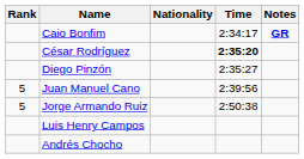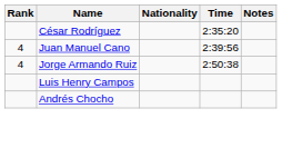 <table class="wikitable sortable" style="text-align:center">
 <tr>
 <th>Rank</th>
 <th>Name</th>
 <th>Nationality</th>
 <th>Time</th>
 <th>Notes</th>
 </tr>
 <tr>
 <td></td>
-<td align=left><a href='#'>Caio Bonfim</a></td>
-<td align=left></td>
-<td>2:34:17</td>
-<td><strong><a href='#'>GR</a></strong></td>
-</tr>
-<tr>
-<td></td>
 <td align=left><a href='#'>César Rodríguez</a></td>
 <td align=left></td>
-<td><strong>2:35:20</strong></td>
+<td>2:35:20</td>
 <td></td>
 </tr>
 <tr>
-<td></td>
-<td align=left><a href='#'>Diego Pinzón</a></td>
-<td align=left></td>
-<td>2:35:27</td>
-<td></td>
-</tr>
-<tr>
-<td>5</td>
+<td>4</td>
 <td align=left><a href='#'>Juan Manuel Cano</a></td>
 <td align=left></td>
 <td>2:39:56</td>
 <td></td>
 </tr>
 <tr>
-<td>5</td>
+<td>4</td>
 <td align=left><a href='#'>Jorge Armando Ruiz</a></td>
 <td align=left></td>
 <td>2:50:38</td>
 <td></td>
 </tr>
 <tr>
 <td></td>
 <td align=left><a href='#'>Luis Henry Campos</a></td>
 <td align=left></td>
 <td></td>
 <td></td>
 </tr>
 <tr>
 <td></td>
 <td align=left><a href='#'>Andrés Chocho</a></td>
 <td align=left></td>
 <td></td>
 <td></td>
 </tr>
 </table>
